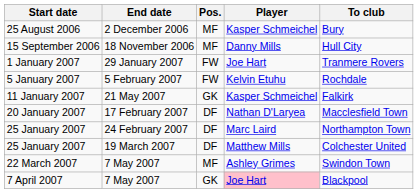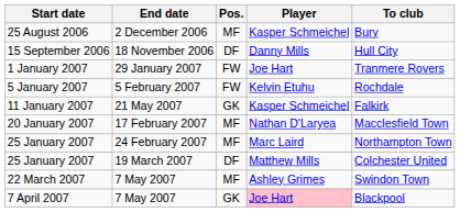 <table class="wikitable">
 <tr>
 <th>Start date</th>
 <th>End date</th>
 <th>Pos.</th>
 <th>Player</th>
 <th>To club</th>
 </tr>
 <tr>
 <td>25 August 2006</td>
 <td>2 December 2006</td>
 <td align="center">MF</td>
 <td> <a href='#'>Kasper Schmeichel</a></td>
 <td> <a href='#'>Bury</a></td>
 </tr>
 <tr>
 <td>15 September 2006</td>
 <td>18 November 2006</td>
-<td align="center">MF</td>
+<td align="center">DF</td>
 <td> <a href='#'>Danny Mills</a></td>
 <td> <a href='#'>Hull City</a></td>
 </tr>
 <tr>
 <td>1 January 2007</td>
 <td>29 January 2007</td>
 <td align="center">FW</td>
 <td> <a href='#'>Joe Hart</a></td>
 <td> <a href='#'>Tranmere Rovers</a></td>
 </tr>
 <tr>
 <td>5 January 2007</td>
 <td>5 February 2007</td>
 <td align="center">FW</td>
 <td> <a href='#'>Kelvin Etuhu</a></td>
 <td> <a href='#'>Rochdale</a></td>
 </tr>
 <tr>
 <td>11 January 2007</td>
 <td>21 May 2007</td>
 <td align="center">GK</td>
 <td> <a href='#'>Kasper Schmeichel</a></td>
 <td> <a href='#'>Falkirk</a></td>
 </tr>
 <tr>
 <td>20 January 2007</td>
 <td>17 February 2007</td>
-<td align="center">DF</td>
+<td align="center">MF</td>
 <td> <a href='#'>Nathan D'Laryea</a></td>
 <td> <a href='#'>Macclesfield Town</a></td>
 </tr>
 <tr>
 <td>25 January 2007</td>
 <td>24 February 2007</td>
-<td align="center">DF</td>
+<td align="center">MF</td>
 <td> <a href='#'>Marc Laird</a></td>
 <td> <a href='#'>Northampton Town</a></td>
 </tr>
 <tr>
 <td>25 January 2007</td>
 <td>19 March 2007</td>
 <td align="center">DF</td>
 <td> <a href='#'>Matthew Mills</a></td>
 <td> <a href='#'>Colchester United</a></td>
 </tr>
 <tr>
 <td>22 March 2007</td>
 <td>7 May 2007</td>
 <td align="center">MF</td>
 <td> <a href='#'>Ashley Grimes</a></td>
 <td> <a href='#'>Swindon Town</a></td>
 </tr>
 <tr>
 <td>7 April 2007</td>
 <td>7 May 2007</td>
 <td align="center">GK</td>
 <td style="background: pink;"> <a href='#'>Joe Hart</a></td>
 <td> <a href='#'>Blackpool</a></td>
 </tr>
 </table>
